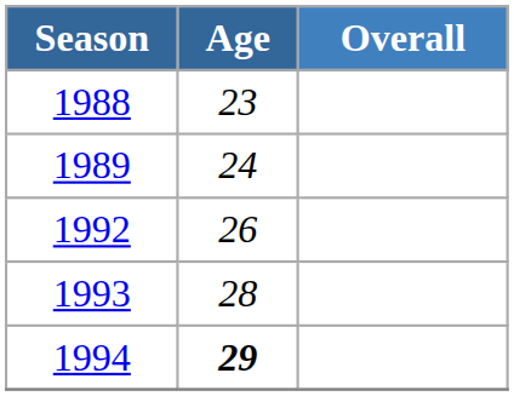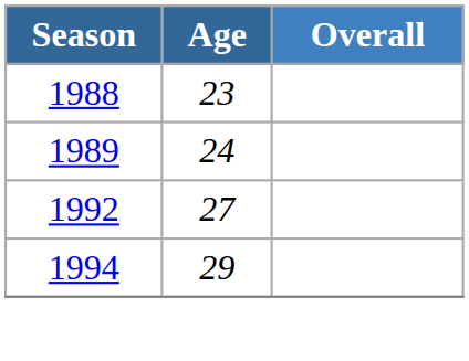 <table class="wikitable" style="font-size:95%; text-align:center; border:grey solid 1px; border-collapse:collapse; background:#ffffff;">
 <tr>
 <th style="background-color:#369; color:white; width:60px;"> Season </th>
 <th style="background-color:#369; color:white; width:40px;"> Age </th>
 <th style="background-color:#4180be; color:white; width:75px;">Overall</th>
 </tr>
 <tr>
 <td><a href='#'>1988</a></td>
 <td><em>23</em></td>
 <td></td>
 </tr>
 <tr>
 <td><a href='#'>1989</a></td>
 <td><em>24</em></td>
 <td></td>
 </tr>
 <tr>
 <td><a href='#'>1992</a></td>
-<td><em>26</em></td>
-<td></td>
-</tr>
-<tr>
-<td><a href='#'>1993</a></td>
-<td><em>28</em></td>
+<td><em>27</em></td>
 <td></td>
 </tr>
 <tr>
 <td><a href='#'>1994</a></td>
-<td><strong><em>29</em></strong></td>
+<td><em>29</em></td>
 <td></td>
 </tr>
 <tr>
 </tr>
 </table>
